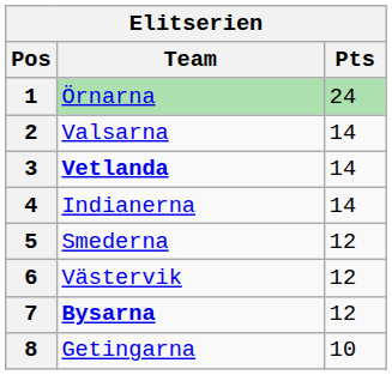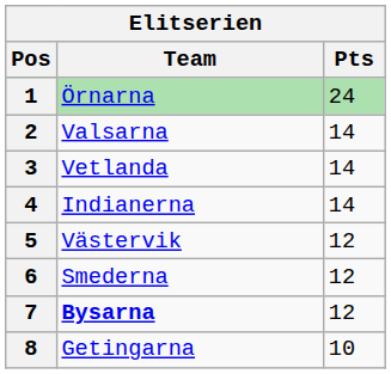 <table class="wikitable">
 <tr>
 <th colspan="3">Elitserien</th>
 </tr>
 <tr>
 <th width=20>Pos</th>
 <th width=150>Team</th>
 <th width=30>Pts</th>
 </tr>
 <tr style="background:#ACE1AF;">
 <th>1</th>
 <td><a href='#'>Örnarna</a></td>
 <td>24</td>
 </tr>
 <tr>
 <th>2</th>
 <td><a href='#'>Valsarna</a></td>
 <td>14</td>
 </tr>
 <tr>
 <th>3</th>
-<td><strong><a href='#'>Vetlanda</a></strong></td>
+<td><a href='#'>Vetlanda</a></td>
 <td>14</td>
 </tr>
 <tr>
 <th>4</th>
 <td><a href='#'>Indianerna</a></td>
 <td>14</td>
 </tr>
 <tr>
 <th>5</th>
-<td><a href='#'>Smederna</a></td>
+<td><a href='#'>Västervik</a></td>
 <td>12</td>
 </tr>
 <tr>
 <th>6</th>
-<td><a href='#'>Västervik</a></td>
+<td><a href='#'>Smederna</a></td>
 <td>12</td>
 </tr>
 <tr>
 <th>7</th>
 <td><strong><a href='#'>Bysarna</a></strong></td>
 <td>12</td>
 </tr>
 <tr>
 <th>8</th>
 <td><a href='#'>Getingarna</a></td>
 <td>10</td>
 </tr>
 </table>
